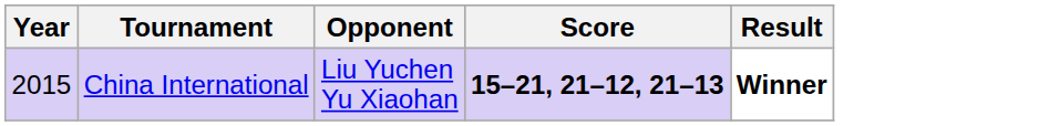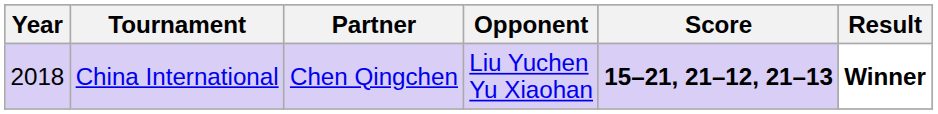 <table class="sortable wikitable" style="font-size: 90%">
 <tr>
 <th>Year</th>
 <th>Tournament</th>
+<th>Partner</th>
 <th>Opponent</th>
 <th>Score</th>
 <th>Result</th>
 </tr>
 <tr style="background:#D8CEF6">
-<td align="center">2015</td>
+<td align="center">2018</td>
 <td align="left"><a href='#'>China International</a></td>
+<td align="left"> <a href='#'>Chen Qingchen</a></td>
 <td align="left"> <a href='#'>Liu Yuchen</a><br> <a href='#'>Yu Xiaohan</a></td>
 <td align="left"><strong>15–21, 21–12, 21–13</strong></td>
 <td style="text-align:left; background:white"> <strong>Winner</strong></td>
 </tr>
 </table>
